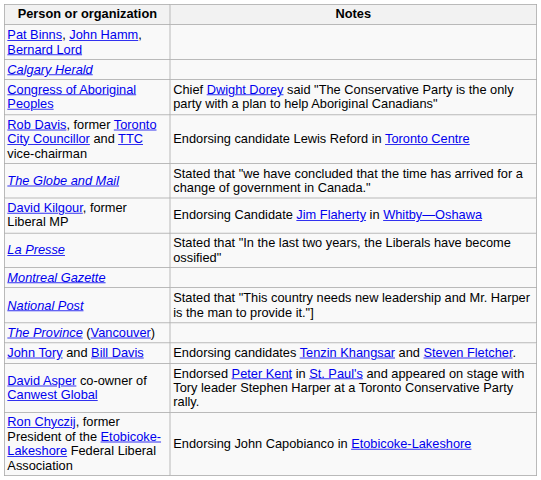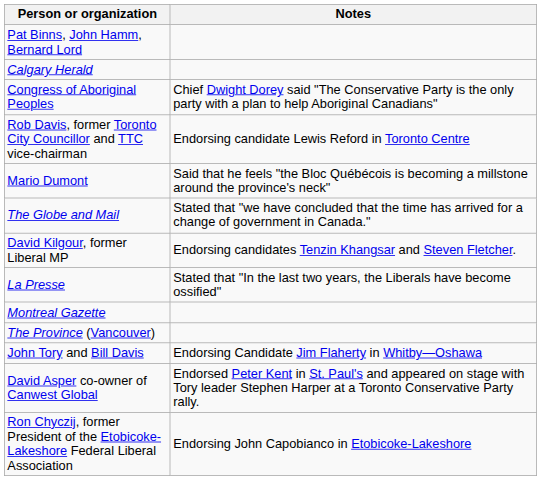 <table class="wikitable">
 <tr>
 <th bgcolor="#DDDDFF" width="200px">Person or organization</th>
 <th bgcolor="#DDDDFF" width="450px">Notes</th>
 </tr>
 <tr>
 <td><a href='#'>Pat Binns</a>, <a href='#'>John Hamm</a>, <a href='#'>Bernard Lord</a></td>
 </tr>
 <tr>
 <td><em><a href='#'>Calgary Herald</a></em></td>
 <td></td>
 </tr>
 <tr>
 <td><a href='#'>Congress of Aboriginal Peoples</a></td>
 <td>Chief <a href='#'>Dwight Dorey</a> said "The Conservative Party is the only party with a plan to help Aboriginal Canadians"</td>
 </tr>
 <tr>
 <td><a href='#'>Rob Davis</a>, former <a href='#'>Toronto City Councillor</a> and <a href='#'>TTC</a> vice-chairman</td>
 <td>Endorsing candidate Lewis Reford in <a href='#'>Toronto Centre</a></td>
 </tr>
 <tr>
+<td><a href='#'>Mario Dumont</a></td>
+<td>Said that he feels "the Bloc Québécois is becoming a millstone around the province's neck"</td>
+</tr>
+<tr>
 <td><em><a href='#'>The Globe and Mail</a></em></td>
 <td>Stated that "we have concluded that the time has arrived for a change of government in Canada."</td>
 </tr>
 <tr>
 <td><a href='#'>David Kilgour</a>, former Liberal MP</td>
-<td>Endorsing Candidate <a href='#'>Jim Flaherty</a> in <a href='#'>Whitby—Oshawa</a></td>
+<td>Endorsing  candidates <a href='#'>Tenzin Khangsar</a> and <a href='#'>Steven Fletcher</a>.</td>
 </tr>
 <tr>
 <td><em><a href='#'>La Presse</a></em></td>
 <td>Stated that "In the last two years, the Liberals have become ossified"</td>
 </tr>
 <tr>
 <td><em><a href='#'>Montreal Gazette</a></em></td>
 <td></td>
 </tr>
 <tr>
-<td><em><a href='#'>National Post</a></em></td>
-<td> Stated that "This country needs new leadership and Mr. Harper is the man to provide it."]</td>
-</tr>
-<tr>
 <td><em><a href='#'>The Province</a></em> (<a href='#'>Vancouver</a>)</td>
 <td></td>
 </tr>
 <tr>
 <td><a href='#'>John Tory</a> and <a href='#'>Bill Davis</a></td>
-<td>Endorsing  candidates <a href='#'>Tenzin Khangsar</a> and <a href='#'>Steven Fletcher</a>.</td>
+<td>Endorsing Candidate <a href='#'>Jim Flaherty</a> in <a href='#'>Whitby—Oshawa</a></td>
 </tr>
 <tr>
 <td><a href='#'>David Asper</a> co-owner of <a href='#'>Canwest Global</a></td>
 <td>Endorsed <a href='#'>Peter Kent</a> in <a href='#'>St. Paul's</a> and appeared on stage with Tory leader Stephen Harper at a Toronto Conservative Party rally.</td>
 </tr>
 <tr>
 <td><a href='#'>Ron Chyczij</a>, former President of the <a href='#'>Etobicoke-Lakeshore</a> Federal Liberal Association</td>
 <td>Endorsing John Capobianco in <a href='#'>Etobicoke-Lakeshore</a></td>
 </tr>
 </table>
